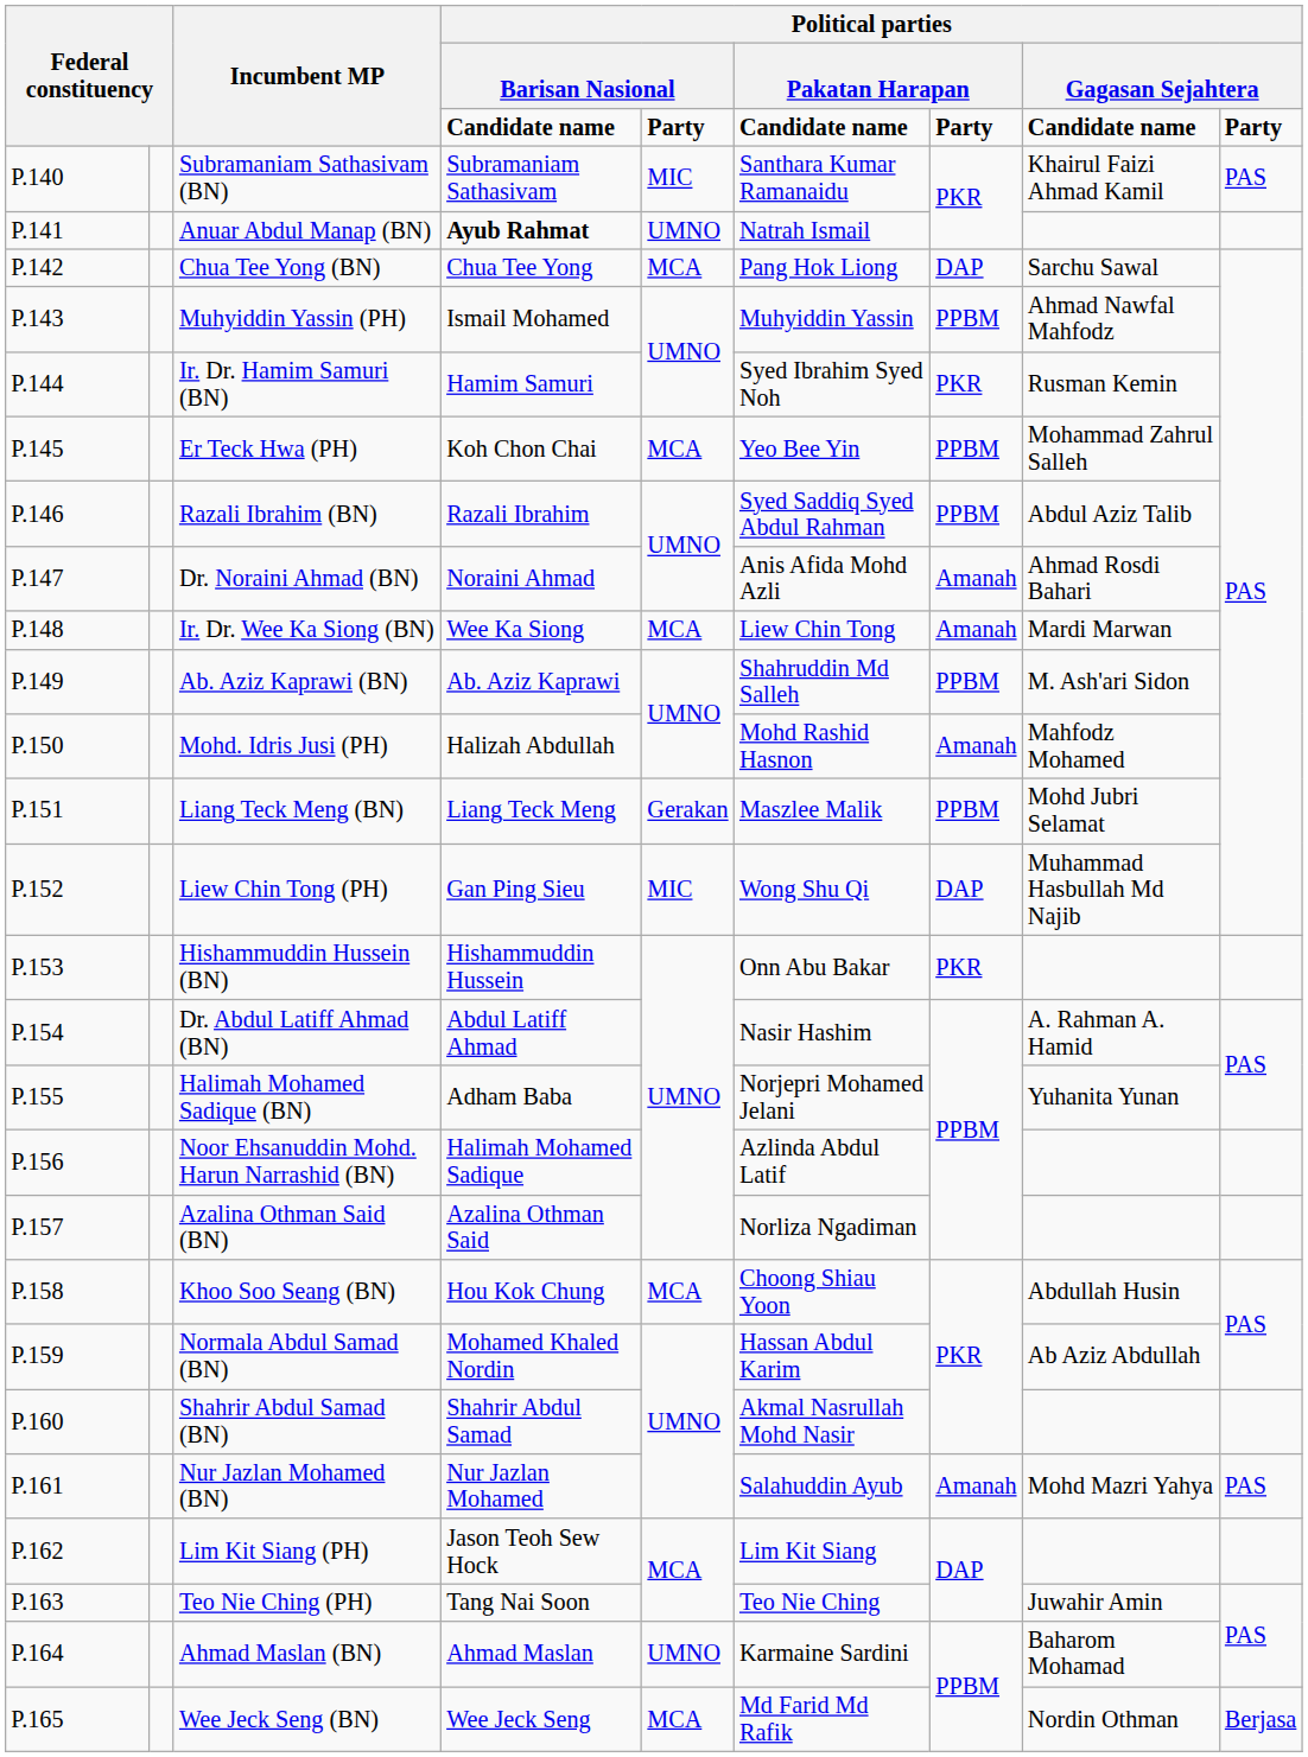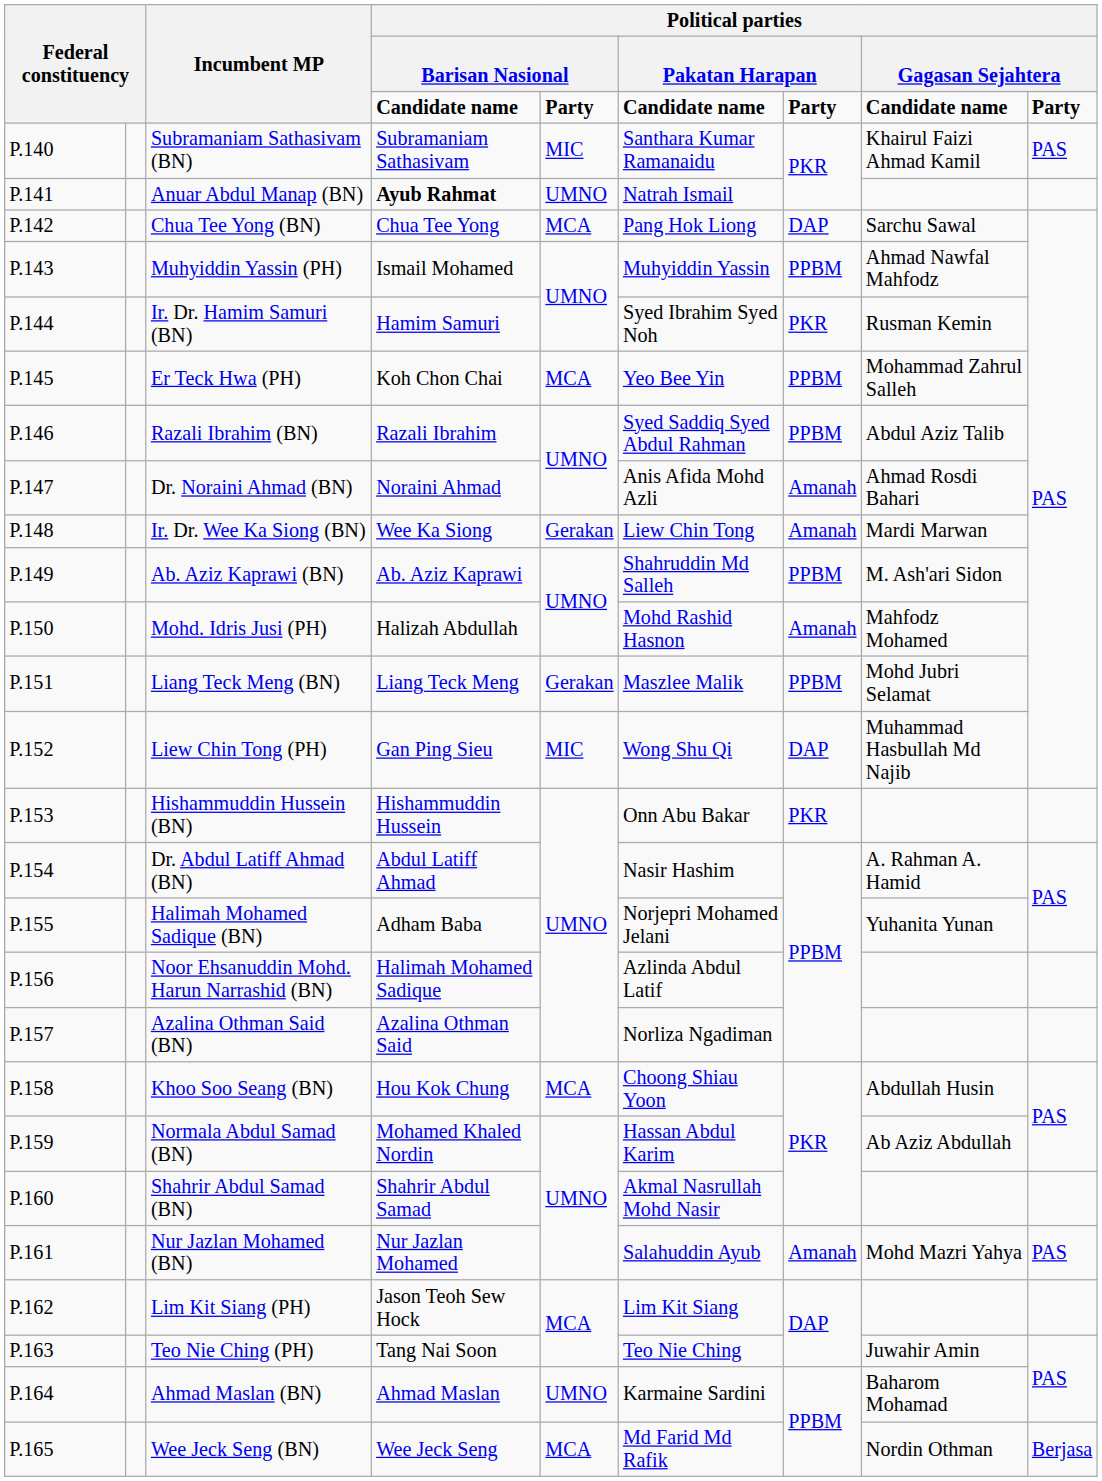 <table class="wikitable mw-collapsible mw-collapsed">
 <tr>
 <th rowspan="3" colspan="2">Federal constituency</th>
 <th rowspan="3">Incumbent MP</th>
 <th colspan="6">Political parties</th>
 </tr>
 <tr>
 <th colspan="2"><br><a href='#'>Barisan Nasional</a></th>
 <th colspan="2"><br><a href='#'>Pakatan Harapan</a></th>
 <th colspan="2"><br><a href='#'>Gagasan Sejahtera</a></th>
 </tr>
 <tr>
 <td><strong>Candidate name</strong></td>
 <td><strong>Party</strong></td>
 <td><strong>Candidate name</strong></td>
 <td><strong>Party</strong></td>
 <td><strong>Candidate name</strong></td>
 <td><strong>Party</strong></td>
 </tr>
 <tr>
 <td>P.140</td>
 <td></td>
 <td><a href='#'>Subramaniam Sathasivam</a> (BN)</td>
 <td><a href='#'>Subramaniam Sathasivam</a></td>
 <td><a href='#'>MIC</a></td>
 <td><a href='#'>Santhara Kumar Ramanaidu</a></td>
 <td rowspan="2"><a href='#'>PKR</a></td>
 <td>Khairul Faizi Ahmad Kamil</td>
 <td><a href='#'>PAS</a></td>
 </tr>
 <tr>
 <td>P.141</td>
 <td></td>
 <td><a href='#'>Anuar Abdul Manap</a> (BN)</td>
 <td><strong>Ayub Rahmat</strong></td>
 <td><a href='#'>UMNO</a></td>
 <td><a href='#'>Natrah Ismail</a></td>
 <td></td>
 <td></td>
 </tr>
 <tr>
 <td>P.142</td>
 <td></td>
 <td><a href='#'>Chua Tee Yong</a> (BN)</td>
 <td><a href='#'>Chua Tee Yong</a></td>
 <td><a href='#'>MCA</a></td>
 <td><a href='#'>Pang Hok Liong</a></td>
 <td><a href='#'>DAP</a></td>
 <td>Sarchu Sawal</td>
 <td rowspan="11"><a href='#'>PAS</a></td>
 </tr>
 <tr>
 <td>P.143</td>
 <td></td>
 <td><a href='#'>Muhyiddin Yassin</a> (PH)</td>
 <td>Ismail Mohamed</td>
 <td rowspan="2"><a href='#'>UMNO</a></td>
 <td><a href='#'>Muhyiddin Yassin</a></td>
 <td><a href='#'>PPBM</a></td>
 <td>Ahmad Nawfal Mahfodz</td>
 </tr>
 <tr>
 <td>P.144</td>
 <td></td>
 <td><a href='#'>Ir.</a> Dr. <a href='#'>Hamim Samuri</a> (BN)</td>
 <td><a href='#'>Hamim Samuri</a></td>
 <td>Syed Ibrahim Syed Noh</td>
 <td><a href='#'>PKR</a></td>
 <td>Rusman Kemin</td>
 </tr>
 <tr>
 <td>P.145</td>
 <td></td>
 <td><a href='#'>Er Teck Hwa</a> (PH)</td>
 <td>Koh Chon Chai</td>
 <td><a href='#'>MCA</a></td>
 <td><a href='#'>Yeo Bee Yin</a></td>
 <td><a href='#'>PPBM</a></td>
 <td>Mohammad Zahrul Salleh</td>
 </tr>
 <tr>
 <td>P.146</td>
 <td></td>
 <td><a href='#'>Razali Ibrahim</a> (BN)</td>
 <td><a href='#'>Razali Ibrahim</a></td>
 <td rowspan="2"><a href='#'>UMNO</a></td>
 <td><a href='#'>Syed Saddiq Syed Abdul Rahman</a></td>
 <td><a href='#'>PPBM</a></td>
 <td>Abdul Aziz Talib</td>
 </tr>
 <tr>
 <td>P.147</td>
 <td></td>
 <td>Dr. <a href='#'>Noraini Ahmad</a> (BN)</td>
 <td><a href='#'>Noraini Ahmad</a></td>
 <td>Anis Afida Mohd Azli</td>
 <td><a href='#'>Amanah</a></td>
 <td>Ahmad Rosdi Bahari</td>
 </tr>
 <tr>
 <td>P.148</td>
 <td></td>
 <td><a href='#'>Ir.</a> Dr. <a href='#'>Wee Ka Siong</a> (BN)</td>
 <td><a href='#'>Wee Ka Siong</a></td>
-<td><a href='#'>MCA</a></td>
+<td><a href='#'>Gerakan</a></td>
 <td><a href='#'>Liew Chin Tong</a></td>
 <td><a href='#'>Amanah</a></td>
 <td>Mardi Marwan</td>
 </tr>
 <tr>
 <td>P.149</td>
 <td></td>
 <td><a href='#'>Ab. Aziz Kaprawi</a> (BN)</td>
 <td><a href='#'>Ab. Aziz Kaprawi</a></td>
 <td rowspan="2"><a href='#'>UMNO</a></td>
 <td><a href='#'>Shahruddin Md Salleh</a></td>
 <td><a href='#'>PPBM</a></td>
 <td>M. Ash'ari Sidon</td>
 </tr>
 <tr>
 <td>P.150</td>
 <td></td>
 <td><a href='#'>Mohd. Idris Jusi</a> (PH)</td>
 <td>Halizah Abdullah</td>
 <td><a href='#'>Mohd Rashid Hasnon</a></td>
 <td><a href='#'>Amanah</a></td>
 <td>Mahfodz Mohamed</td>
 </tr>
 <tr>
 <td>P.151</td>
 <td></td>
 <td><a href='#'>Liang Teck Meng</a> (BN)</td>
 <td><a href='#'>Liang Teck Meng</a></td>
 <td><a href='#'>Gerakan</a></td>
 <td><a href='#'>Maszlee Malik</a></td>
 <td><a href='#'>PPBM</a></td>
 <td>Mohd Jubri Selamat</td>
 </tr>
 <tr>
 <td>P.152</td>
 <td></td>
 <td><a href='#'>Liew Chin Tong</a> (PH)</td>
 <td><a href='#'>Gan Ping Sieu</a></td>
 <td><a href='#'>MIC</a></td>
 <td><a href='#'>Wong Shu Qi</a></td>
 <td><a href='#'>DAP</a></td>
 <td>Muhammad Hasbullah Md Najib</td>
 </tr>
 <tr>
 <td>P.153</td>
 <td></td>
 <td><a href='#'>Hishammuddin Hussein</a> (BN)</td>
 <td><a href='#'>Hishammuddin Hussein</a></td>
 <td rowspan="5"><a href='#'>UMNO</a></td>
 <td>Onn Abu Bakar</td>
 <td><a href='#'>PKR</a></td>
 <td></td>
 <td></td>
 </tr>
 <tr>
 <td>P.154</td>
 <td></td>
 <td>Dr. <a href='#'>Abdul Latiff Ahmad</a> (BN)</td>
 <td><a href='#'>Abdul Latiff Ahmad</a></td>
 <td>Nasir Hashim</td>
 <td rowspan="4"><a href='#'>PPBM</a></td>
 <td>A. Rahman A. Hamid</td>
 <td rowspan="2"><a href='#'>PAS</a></td>
 </tr>
 <tr>
 <td>P.155</td>
 <td></td>
 <td><a href='#'>Halimah Mohamed Sadique</a> (BN)</td>
 <td>Adham Baba</td>
 <td>Norjepri Mohamed Jelani</td>
 <td>Yuhanita Yunan</td>
 </tr>
 <tr>
 <td>P.156</td>
 <td></td>
 <td><a href='#'>Noor Ehsanuddin Mohd. Harun Narrashid</a> (BN)</td>
 <td><a href='#'>Halimah Mohamed Sadique</a></td>
 <td>Azlinda Abdul Latif</td>
 <td></td>
 <td></td>
 </tr>
 <tr>
 <td>P.157</td>
 <td></td>
 <td><a href='#'>Azalina Othman Said</a> (BN)</td>
 <td><a href='#'>Azalina Othman Said</a></td>
 <td>Norliza Ngadiman</td>
 <td></td>
 <td></td>
 </tr>
 <tr>
 <td>P.158</td>
 <td></td>
 <td><a href='#'>Khoo Soo Seang</a> (BN)</td>
 <td><a href='#'>Hou Kok Chung</a></td>
 <td><a href='#'>MCA</a></td>
 <td><a href='#'>Choong Shiau Yoon</a></td>
 <td rowspan="3"><a href='#'>PKR</a></td>
 <td>Abdullah Husin</td>
 <td rowspan="2"><a href='#'>PAS</a></td>
 </tr>
 <tr>
 <td>P.159</td>
 <td></td>
 <td><a href='#'>Normala Abdul Samad</a> (BN)</td>
 <td><a href='#'>Mohamed Khaled Nordin</a></td>
 <td rowspan="3"><a href='#'>UMNO</a></td>
 <td><a href='#'>Hassan Abdul Karim</a></td>
 <td>Ab Aziz Abdullah</td>
 </tr>
 <tr>
 <td>P.160</td>
 <td></td>
 <td><a href='#'>Shahrir Abdul Samad</a> (BN)</td>
 <td><a href='#'>Shahrir Abdul Samad</a></td>
 <td><a href='#'>Akmal Nasrullah Mohd Nasir</a></td>
 <td></td>
 <td></td>
 </tr>
 <tr>
 <td>P.161</td>
 <td></td>
 <td><a href='#'>Nur Jazlan Mohamed</a> (BN)</td>
 <td><a href='#'>Nur Jazlan Mohamed</a></td>
 <td><a href='#'>Salahuddin Ayub</a></td>
 <td><a href='#'>Amanah</a></td>
 <td>Mohd Mazri Yahya</td>
 <td><a href='#'>PAS</a></td>
 </tr>
 <tr>
 <td>P.162</td>
 <td></td>
 <td><a href='#'>Lim Kit Siang</a> (PH)</td>
 <td>Jason Teoh Sew Hock</td>
 <td rowspan="2"><a href='#'>MCA</a></td>
 <td><a href='#'>Lim Kit Siang</a></td>
 <td rowspan="2"><a href='#'>DAP</a></td>
 <td></td>
 <td></td>
 </tr>
 <tr>
 <td>P.163</td>
 <td></td>
 <td><a href='#'>Teo Nie Ching</a> (PH)</td>
 <td>Tang Nai Soon</td>
 <td><a href='#'>Teo Nie Ching</a></td>
 <td>Juwahir Amin</td>
 <td rowspan="2"><a href='#'>PAS</a></td>
 </tr>
 <tr>
 <td>P.164</td>
 <td></td>
 <td><a href='#'>Ahmad Maslan</a> (BN)</td>
 <td><a href='#'>Ahmad Maslan</a></td>
 <td><a href='#'>UMNO</a></td>
 <td>Karmaine Sardini</td>
 <td rowspan="2"><a href='#'>PPBM</a></td>
 <td>Baharom Mohamad</td>
 </tr>
 <tr>
 <td>P.165</td>
 <td></td>
 <td><a href='#'>Wee Jeck Seng</a> (BN)</td>
 <td><a href='#'>Wee Jeck Seng</a></td>
 <td><a href='#'>MCA</a></td>
 <td><a href='#'>Md Farid Md Rafik</a></td>
 <td>Nordin Othman</td>
 <td><a href='#'>Berjasa</a></td>
 </tr>
 </table>
